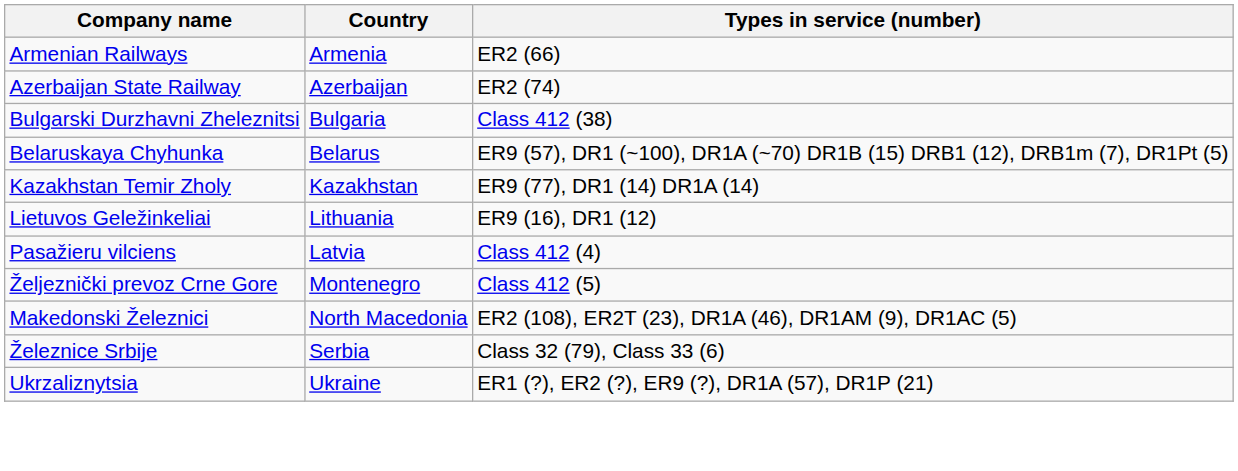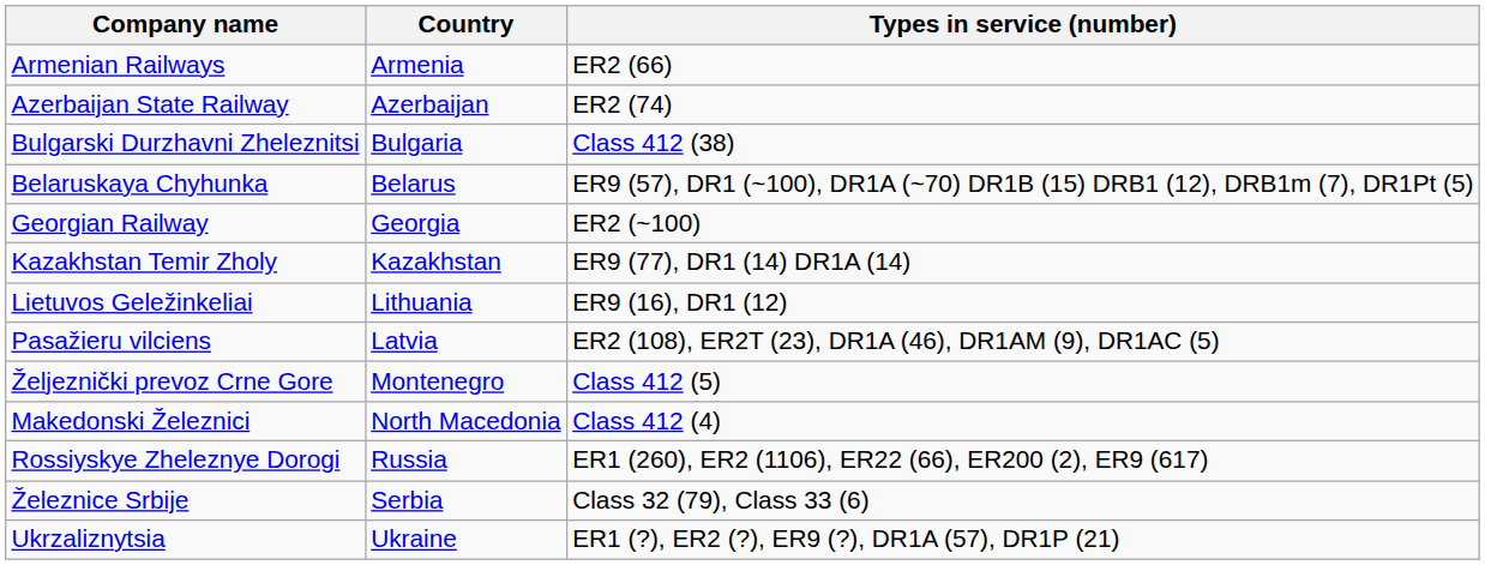 <table class="wikitable">
 <tr>
 <th>Company name</th>
 <th>Country</th>
 <th>Types in service (number)</th>
 </tr>
 <tr>
 <td><a href='#'>Armenian Railways</a></td>
 <td> <a href='#'>Armenia</a></td>
 <td>ER2 (66)</td>
 </tr>
 <tr>
 <td><a href='#'>Azerbaijan State Railway</a></td>
 <td> <a href='#'>Azerbaijan</a></td>
 <td>ER2 (74)</td>
 </tr>
 <tr>
 <td><a href='#'>Bulgarski Durzhavni Zheleznitsi</a></td>
 <td> <a href='#'>Bulgaria</a></td>
 <td><a href='#'>Class 412</a> (38)</td>
 </tr>
 <tr>
 <td><a href='#'>Belaruskaya Chyhunka</a></td>
 <td> <a href='#'>Belarus</a></td>
 <td>ER9 (57), DR1 (~100), DR1A (~70) DR1B (15) DRB1 (12), DRB1m (7), DR1Pt (5)</td>
 </tr>
 <tr>
+<td><a href='#'>Georgian Railway</a></td>
+<td> <a href='#'>Georgia</a></td>
+<td>ER2 (~100)</td>
+</tr>
+<tr>
 <td><a href='#'>Kazakhstan Temir Zholy</a></td>
 <td> <a href='#'>Kazakhstan</a></td>
 <td>ER9 (77), DR1 (14) DR1A (14)</td>
 </tr>
 <tr Željeznički prevoz Crne Gore>
 <td><a href='#'>Lietuvos Geležinkeliai</a></td>
 <td> <a href='#'>Lithuania</a></td>
 <td>ER9 (16), DR1 (12)</td>
 </tr>
 <tr>
 <td><a href='#'>Pasažieru vilciens</a></td>
 <td> <a href='#'>Latvia</a></td>
-<td><a href='#'>Class 412</a> (4)</td>
+<td>ER2 (108), ER2T (23), DR1A (46), DR1AM (9), DR1AC (5)</td>
 </tr>
 <tr>
 <td><a href='#'>Željeznički prevoz Crne Gore</a></td>
 <td> <a href='#'>Montenegro</a></td>
 <td><a href='#'>Class 412</a> (5)</td>
 </tr>
 <tr>
 <td><a href='#'>Makedonski Železnici</a></td>
 <td> <a href='#'>North Macedonia</a></td>
-<td>ER2 (108), ER2T (23), DR1A (46), DR1AM (9), DR1AC (5)</td>
+<td><a href='#'>Class 412</a> (4)</td>
+</tr>
+<tr>
+<td><a href='#'>Rossiyskye Zheleznye Dorogi</a></td>
+<td> <a href='#'>Russia</a></td>
+<td>ER1 (260), ER2 (1106), ER22 (66), ER200 (2), ER9 (617)</td>
 </tr>
 <tr>
 <td><a href='#'>Železnice Srbije</a></td>
 <td> <a href='#'>Serbia</a></td>
 <td>Class 32 (79), Class 33 (6)</td>
 </tr>
 <tr>
 <td><a href='#'>Ukrzaliznytsia</a></td>
 <td> <a href='#'>Ukraine</a></td>
 <td>ER1 (?), ER2 (?), ER9 (?), DR1A (57), DR1P (21)</td>
 </tr>
 </table>
